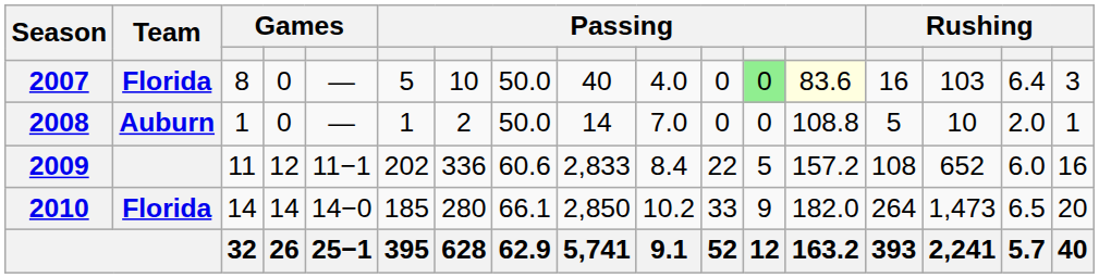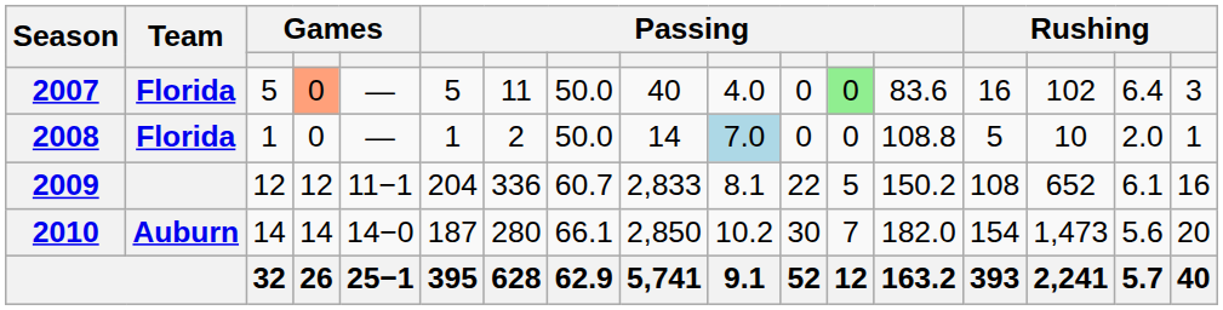 <table class="wikitable" style="text-align:center;">
 <tr>
 <th rowspan="2">Season</th>
 <th rowspan="2">Team</th>
 <th colspan="3">Games</th>
 <th colspan="8">Passing</th>
 <th colspan="4">Rushing</th>
 </tr>
 <tr>
 <th></th>
 <th></th>
 <th></th>
 <th></th>
 <th></th>
 <th></th>
 <th></th>
 <th></th>
 <th></th>
 <th></th>
 <th></th>
 <th></th>
 <th></th>
 <th></th>
 <th></th>
 </tr>
 <tr>
 <th><a href='#'>2007</a></th>
 <th><a href='#'>Florida</a></th>
-<td>8</td>
-<td>0</td>
+<td>5</td>
+<td style="background: lightsalmon;">0</td>
 <td>—</td>
 <td>5</td>
-<td>10</td>
+<td>11</td>
 <td>50.0</td>
 <td>40</td>
 <td>4.0</td>
 <td>0</td>
 <td style="background: lightgreen;">0</td>
-<td style="background: lightyellow;">83.6</td>
+<td>83.6</td>
 <td>16</td>
-<td>103</td>
+<td>102</td>
 <td>6.4</td>
 <td>3</td>
 </tr>
 <tr>
 <th><a href='#'>2008</a></th>
-<th><a href='#'>Auburn</a></th>
+<th><a href='#'>Florida</a></th>
 <td>1</td>
 <td>0</td>
 <td>—</td>
 <td>1</td>
 <td>2</td>
 <td>50.0</td>
 <td>14</td>
-<td>7.0</td>
+<td style="background: lightblue;">7.0</td>
 <td>0</td>
 <td>0</td>
 <td>108.8</td>
 <td>5</td>
 <td>10</td>
 <td>2.0</td>
 <td>1</td>
 </tr>
 <tr>
 <th><a href='#'>2009</a></th>
 <th></th>
-<td>11</td>
+<td>12</td>
 <td>12</td>
 <td>11−1</td>
-<td>202</td>
+<td>204</td>
 <td>336</td>
-<td>60.6</td>
+<td>60.7</td>
 <td>2,833</td>
-<td>8.4</td>
+<td>8.1</td>
 <td>22</td>
 <td>5</td>
-<td>157.2</td>
+<td>150.2</td>
 <td>108</td>
 <td>652</td>
-<td>6.0</td>
+<td>6.1</td>
 <td>16</td>
 </tr>
 <tr>
 <th><a href='#'>2010</a></th>
-<th><a href='#'>Florida</a></th>
+<th><a href='#'>Auburn</a></th>
 <td>14</td>
 <td>14</td>
 <td>14−0</td>
-<td>185</td>
+<td>187</td>
 <td>280</td>
 <td>66.1</td>
 <td>2,850</td>
 <td>10.2</td>
-<td>33</td>
-<td>9</td>
+<td>30</td>
+<td>7</td>
 <td>182.0</td>
-<td>264</td>
+<td>154</td>
 <td>1,473</td>
-<td>6.5</td>
+<td>5.6</td>
 <td>20</td>
 </tr>
 <tr>
 <th colspan="2"></th>
 <th>32</th>
 <th>26</th>
 <th>25−1</th>
 <th>395</th>
 <th>628</th>
 <th>62.9</th>
 <th>5,741</th>
 <th>9.1</th>
 <th>52</th>
 <th>12</th>
 <th>163.2</th>
 <th>393</th>
 <th>2,241</th>
 <th>5.7</th>
 <th>40</th>
 </tr>
 </table>
